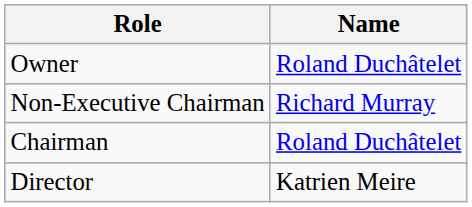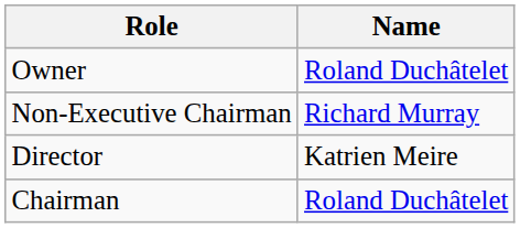 <table class="wikitable">
 <tr>
 <th>Role</th>
 <th>Name</th>
 </tr>
 <tr>
 <td>Owner</td>
 <td><a href='#'>Roland Duchâtelet</a></td>
 </tr>
 <tr>
 <td>Non-Executive Chairman</td>
 <td><a href='#'>Richard Murray</a></td>
 </tr>
 <tr>
+<td>Director</td>
+<td>Katrien Meire</td>
+</tr>
+<tr>
 <td>Chairman</td>
 <td><a href='#'>Roland Duchâtelet</a></td>
 </tr>
-<tr>
-<td>Director</td>
-<td>Katrien Meire</td>
-</tr>
 </table>
